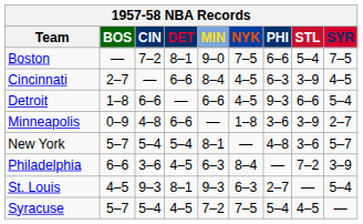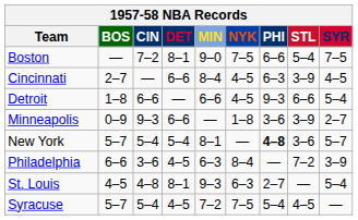 <table class="wikitable" style="font-size:95%; text-align:center;">
 <tr>
 <th colspan=9>1957-58 NBA Records</th>
 </tr>
 <tr>
 <th width=100>Team</th>
 <th style="background:#006400;color:#FFFFFF;width=35">BOS</th>
 <th style="background:#012F6B;color:#FFFFFF;width=35">CIN</th>
 <th style="background:#012F6B;color:#D40032;width=35">DET</th>
 <th style="background:#7BA4DB;color:#FBE122;width=35">MIN</th>
 <th style="background:#003EA4;color:#E45206;width=35">NYK</th>
 <th style="background:#012F6B;color:#FFFFFF;width=35">PHI</th>
 <th style="background:#C90F2E;color:#FFFFFF;width=35">STL</th>
 <th style="background:#D40032;color:#022E6B;width=35">SYR</th>
 </tr>
 <tr>
 <td style="text-align:left;"><a href='#'>Boston</a></td>
 <td>—</td>
 <td>7–2</td>
 <td>8–1</td>
 <td>9–0</td>
 <td>7–5</td>
 <td>6–6</td>
 <td>5–4</td>
 <td>7–5</td>
 </tr>
 <tr>
 <td style="text-align:left;"><a href='#'>Cincinnati</a></td>
 <td>2–7</td>
 <td>—</td>
 <td>6–6</td>
 <td>8–4</td>
 <td>4–5</td>
 <td>6–3</td>
 <td>3–9</td>
 <td>4–5</td>
 </tr>
 <tr>
 <td style="text-align:left;"><a href='#'>Detroit</a></td>
 <td>1–8</td>
 <td>6–6</td>
 <td>—</td>
 <td>6–6</td>
 <td>4–5</td>
 <td>9–3</td>
 <td>6–6</td>
 <td>5–4</td>
 </tr>
 <tr>
 <td style="text-align:left;"><a href='#'>Minneapolis</a></td>
 <td>0–9</td>
-<td>4–8</td>
+<td>9–3</td>
 <td>6–6</td>
 <td>—</td>
 <td>1–8</td>
 <td>3–6</td>
 <td>3–9</td>
 <td>2–7</td>
 </tr>
 <tr>
 <td style="text-align:left;">New York</td>
 <td>5–7</td>
 <td>5–4</td>
 <td>5–4</td>
 <td>8–1</td>
 <td>—</td>
-<td>4–8</td>
+<td><strong>4–8</strong></td>
 <td>3–6</td>
 <td>5–7</td>
 </tr>
 <tr>
 <td style="text-align:left;"><a href='#'>Philadelphia</a></td>
 <td>6–6</td>
 <td>3–6</td>
 <td>4–5</td>
 <td>6–3</td>
 <td>8–4</td>
 <td>—</td>
 <td>7–2</td>
 <td>3–9</td>
 </tr>
 <tr>
 <td style="text-align:left;"><a href='#'>St. Louis</a></td>
 <td>4–5</td>
-<td>9–3</td>
+<td>4–8</td>
 <td>8–1</td>
 <td>9–3</td>
 <td>6–3</td>
 <td>2–7</td>
 <td>—</td>
 <td>5–4</td>
 </tr>
 <tr>
 <td style="text-align:left;"><a href='#'>Syracuse</a></td>
 <td>5–7</td>
 <td>5–4</td>
 <td>4–5</td>
 <td>7–2</td>
 <td>7–5</td>
 <td>5–4</td>
 <td>4–5</td>
 <td>—</td>
 </tr>
 </table>
